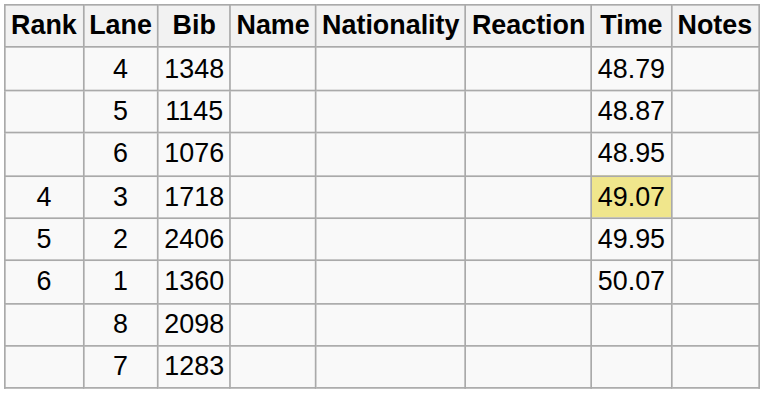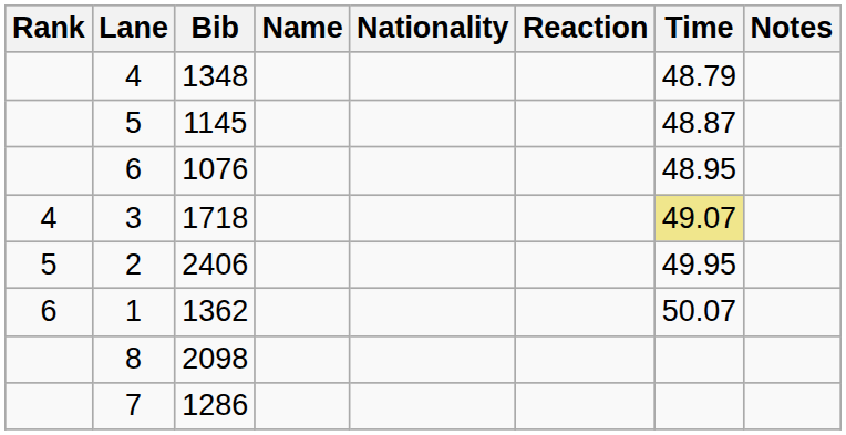 <table class="wikitable sortable" style="text-align:center">
 <tr>
 <th>Rank</th>
 <th>Lane</th>
 <th>Bib</th>
 <th>Name</th>
 <th>Nationality</th>
 <th>Reaction</th>
 <th>Time</th>
 <th>Notes</th>
 </tr>
 <tr>
 <td></td>
 <td>4</td>
 <td>1348</td>
 <td align=left></td>
 <td align=left></td>
 <td></td>
 <td>48.79</td>
 <td></td>
 </tr>
 <tr>
 <td></td>
 <td>5</td>
 <td>1145</td>
 <td align=left></td>
 <td align=left></td>
 <td></td>
 <td>48.87</td>
 <td></td>
 </tr>
 <tr>
 <td></td>
 <td>6</td>
 <td>1076</td>
 <td align=left></td>
 <td align=left></td>
 <td></td>
 <td>48.95</td>
 <td></td>
 </tr>
 <tr>
 <td>4</td>
 <td>3</td>
 <td>1718</td>
 <td align=left></td>
 <td align=left></td>
 <td></td>
 <td style="background: khaki;">49.07</td>
 <td></td>
 </tr>
 <tr>
 <td>5</td>
 <td>2</td>
 <td>2406</td>
 <td align=left></td>
 <td align=left></td>
 <td></td>
 <td>49.95</td>
 <td></td>
 </tr>
 <tr>
 <td>6</td>
 <td>1</td>
-<td>1360</td>
+<td>1362</td>
 <td align=left></td>
 <td align=left></td>
 <td></td>
 <td>50.07</td>
 <td></td>
 </tr>
 <tr>
 <td></td>
 <td>8</td>
 <td>2098</td>
 <td align=left></td>
 <td align=left></td>
 <td></td>
 <td></td>
 <td><strong></strong></td>
 </tr>
 <tr>
 <td></td>
 <td>7</td>
-<td>1283</td>
+<td>1286</td>
 <td align=left></td>
 <td align=left></td>
 <td></td>
 <td></td>
 <td><strong></strong></td>
 </tr>
 </table>
